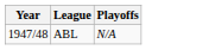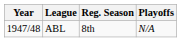 <table class="wikitable">
 <tr>
 <th>Year</th>
 <th>League</th>
+<th>Reg. Season</th>
 <th>Playoffs</th>
 </tr>
 <tr>
 <td>1947/48</td>
 <td>ABL</td>
+<td>8th</td>
 <td><em>N/A</em></td>
 </tr>
 </table>
